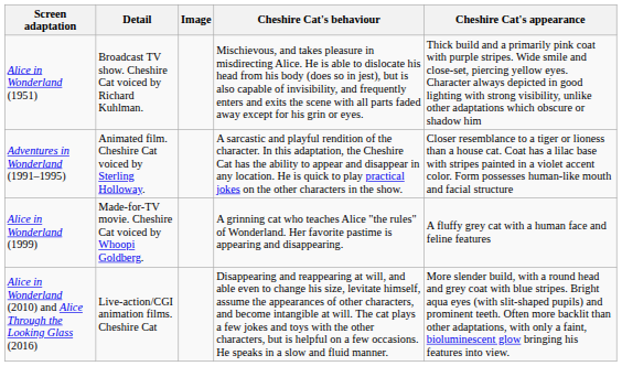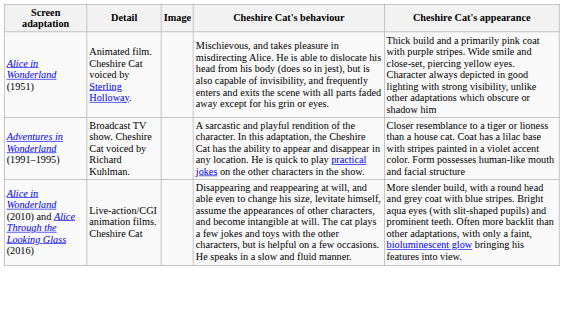 <table class="wikitable">
 <tr>
 <th scope="col" style="max-width: 10em;">Screen adaptation</th>
 <th scope="col" style="max-width: 10em;">Detail</th>
 <th>Image</th>
 <th>Cheshire Cat's behaviour</th>
 <th>Cheshire Cat's appearance</th>
 </tr>
 <tr>
 <td><em><a href='#'>Alice in Wonderland</a></em> (1951)</td>
-<td>Broadcast TV show. Cheshire Cat voiced by Richard Kuhlman.</td>
+<td>Animated film. Cheshire Cat voiced by <a href='#'>Sterling Holloway</a>.</td>
 <td></td>
 <td>Mischievous, and takes pleasure in misdirecting Alice. He is able to dislocate his head from his body (does so in jest), but is also capable of invisibility, and frequently enters and exits the scene with all parts faded away except for his grin or eyes.</td>
 <td>Thick build and a primarily pink coat with purple stripes. Wide smile and close-set, piercing yellow eyes. Character always depicted in good lighting with strong visibility, unlike other adaptations which obscure or shadow him</td>
 </tr>
 <tr>
 <td><em><a href='#'>Adventures in Wonderland</a></em> (1991–1995)</td>
-<td>Animated film. Cheshire Cat voiced by <a href='#'>Sterling Holloway</a>.</td>
+<td>Broadcast TV show. Cheshire Cat voiced by Richard Kuhlman.</td>
 <td></td>
 <td>A sarcastic and playful rendition of the character. In this adaptation, the Cheshire Cat has the ability to appear and disappear in any location. He is quick to play <a href='#'>practical jokes</a> on the other characters in the show.</td>
 <td>Closer resemblance to a tiger or lioness than a house cat. Coat has a lilac base with stripes painted in a violet accent color. Form possesses human-like mouth and facial structure</td>
-</tr>
-<tr>
-<td><em><a href='#'>Alice in Wonderland</a></em> (1999)</td>
-<td>Made-for-TV movie. Cheshire Cat voiced by <a href='#'>Whoopi Goldberg</a>.</td>
-<td></td>
-<td>A grinning cat who teaches Alice "the rules" of Wonderland. Her favorite pastime is appearing and disappearing.</td>
-<td>A fluffy grey cat with a human face and feline features</td>
 </tr>
 <tr>
 <td><em><a href='#'>Alice in Wonderland</a></em> (2010) and <em><a href='#'>Alice Through the Looking Glass</a></em> (2016)</td>
 <td>Live-action/CGI animation films. Cheshire Cat </td>
 <td></td>
 <td>Disappearing and reappearing at will, and able even to change his size, levitate himself, assume the appearances of other characters, and become intangible at will. The cat plays a few jokes and toys with the other characters, but is helpful on a few occasions. He speaks in a slow and fluid manner.</td>
 <td>More slender build, with a round head and grey coat with blue stripes. Bright aqua eyes (with slit-shaped pupils) and prominent teeth. Often more backlit than other adaptations, with only a faint, <a href='#'>bioluminescent glow</a> bringing his features into view.</td>
 </tr>
 </table>
